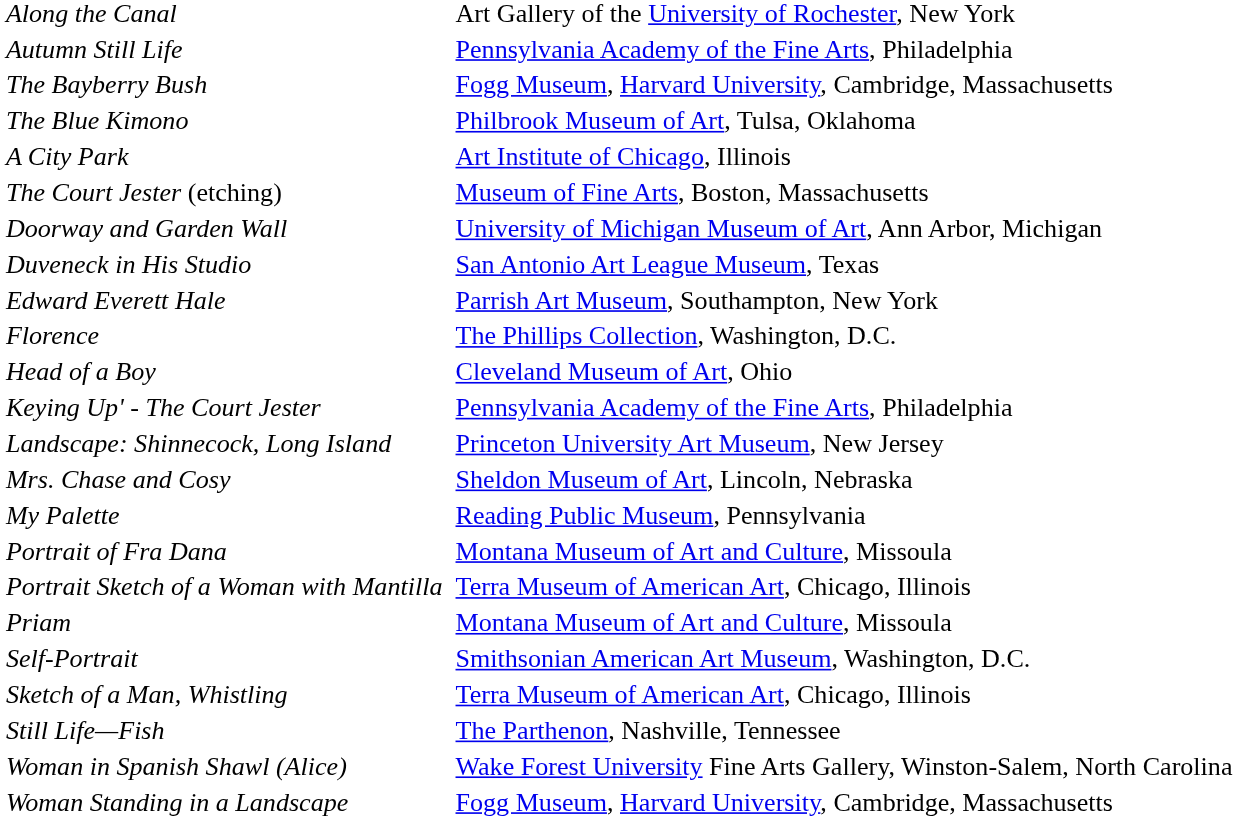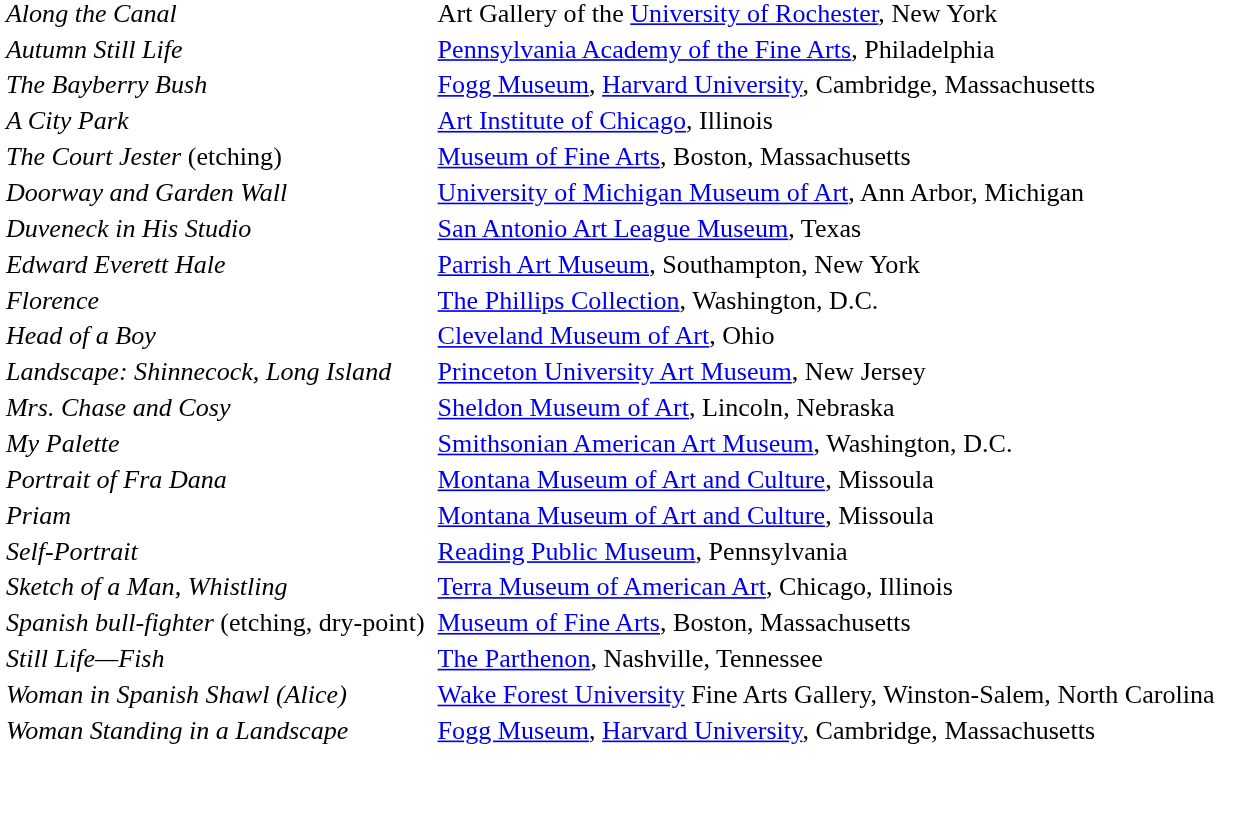 <table>
 <tr>
 <td><em>Along the Canal</em></td>
 <td></td>
 <td>Art Gallery of the <a href='#'>University of Rochester</a>, New York</td>
 </tr>
 <tr>
 <td><em>Autumn Still Life</em></td>
 <td></td>
 <td><a href='#'>Pennsylvania Academy of the Fine Arts</a>, Philadelphia</td>
 </tr>
 <tr>
 <td><em>The Bayberry Bush</em></td>
 <td></td>
 <td><a href='#'>Fogg Museum</a>, <a href='#'>Harvard University</a>, Cambridge, Massachusetts</td>
-</tr>
-<tr>
-<td><em>The Blue Kimono</em></td>
-<td></td>
-<td><a href='#'>Philbrook Museum of Art</a>, Tulsa, Oklahoma</td>
 </tr>
 <tr>
 <td><em>A City Park</em></td>
 <td></td>
 <td><a href='#'>Art Institute of Chicago</a>, Illinois</td>
 </tr>
 <tr>
 <td><em>The Court Jester</em> (etching)</td>
 <td></td>
 <td><a href='#'>Museum of Fine Arts</a>, Boston, Massachusetts</td>
 </tr>
 <tr>
 <td><em>Doorway and Garden Wall</em></td>
 <td></td>
 <td><a href='#'>University of Michigan Museum of Art</a>, Ann Arbor, Michigan</td>
 </tr>
 <tr>
 <td><em>Duveneck in His Studio</em></td>
 <td></td>
 <td><a href='#'>San Antonio Art League Museum</a>, Texas</td>
 </tr>
 <tr>
 <td><em>Edward Everett Hale</em></td>
 <td></td>
 <td><a href='#'>Parrish Art Museum</a>, Southampton, New York</td>
 </tr>
 <tr>
 <td><em>Florence</em></td>
 <td></td>
 <td><a href='#'>The Phillips Collection</a>, Washington, D.C.</td>
 </tr>
 <tr>
 <td><em>Head of a Boy</em></td>
 <td></td>
 <td><a href='#'>Cleveland Museum of Art</a>, Ohio</td>
 </tr>
 <tr>
-<td><em>Keying Up' - The Court Jester</em></td>
-<td></td>
-<td><a href='#'>Pennsylvania Academy of the Fine Arts</a>, Philadelphia</td>
-</tr>
-<tr>
 <td><em>Landscape: Shinnecock, Long Island</em></td>
 <td></td>
 <td><a href='#'>Princeton University Art Museum</a>, New Jersey</td>
 </tr>
 <tr>
 <td><em>Mrs. Chase and Cosy</em></td>
 <td></td>
 <td><a href='#'>Sheldon Museum of Art</a>, Lincoln, Nebraska</td>
 </tr>
 <tr>
 <td><em>My Palette</em></td>
 <td></td>
-<td><a href='#'>Reading Public Museum</a>, Pennsylvania</td>
+<td><a href='#'>Smithsonian American Art Museum</a>, Washington, D.C.</td>
 </tr>
 <tr>
 <td><em>Portrait of Fra Dana</em></td>
 <td></td>
 <td><a href='#'>Montana Museum of Art and Culture</a>, Missoula</td>
-</tr>
-<tr>
-<td><em>Portrait Sketch of a Woman with Mantilla</em></td>
-<td></td>
-<td><a href='#'>Terra Museum of American Art</a>, Chicago, Illinois</td>
 </tr>
 <tr>
 <td><em>Priam</em></td>
 <td></td>
 <td><a href='#'>Montana Museum of Art and Culture</a>, Missoula</td>
 </tr>
 <tr>
 <td><em>Self-Portrait</em></td>
 <td></td>
-<td><a href='#'>Smithsonian American Art Museum</a>, Washington, D.C.</td>
+<td><a href='#'>Reading Public Museum</a>, Pennsylvania</td>
 </tr>
 <tr>
 <td><em>Sketch of a Man, Whistling</em></td>
 <td></td>
 <td><a href='#'>Terra Museum of American Art</a>, Chicago, Illinois</td>
+</tr>
+<tr>
+<td><em>Spanish bull-fighter</em> (etching, dry-point)</td>
+<td></td>
+<td><a href='#'>Museum of Fine Arts</a>, Boston, Massachusetts</td>
 </tr>
 <tr>
 <td><em>Still Life—Fish</em></td>
 <td></td>
 <td><a href='#'>The Parthenon</a>, Nashville, Tennessee</td>
 </tr>
 <tr>
 <td><em>Woman in Spanish Shawl (Alice)</em></td>
 <td></td>
 <td><a href='#'>Wake Forest University</a> Fine Arts Gallery, Winston-Salem, North Carolina</td>
 </tr>
 <tr>
 <td><em>Woman Standing in a Landscape</em></td>
 <td></td>
 <td><a href='#'>Fogg Museum</a>, <a href='#'>Harvard University</a>, Cambridge, Massachusetts</td>
 </tr>
 </table>
